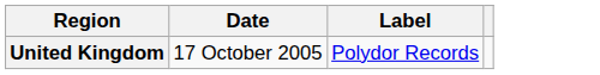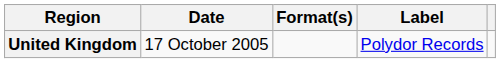 <table class="wikitable plainrowheaders">
 <tr>
 <th scope="col">Region</th>
 <th scope="col">Date</th>
+<th scope="col">Format(s)</th>
 <th scope="col">Label</th>
 <th></th>
 </tr>
 <tr>
 <th scope="row">United Kingdom</th>
 <td>17 October 2005</td>
+<td></td>
 <td rowspan="1"><a href='#'>Polydor Records</a></td>
 <td></td>
 </tr>
 </table>
